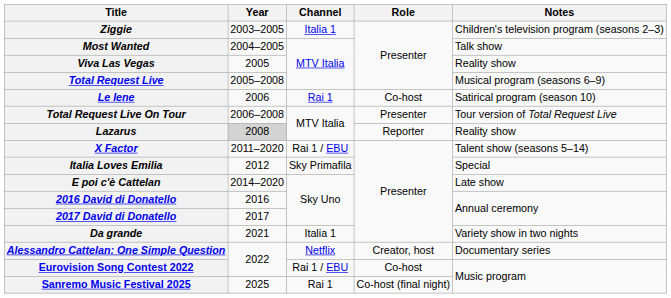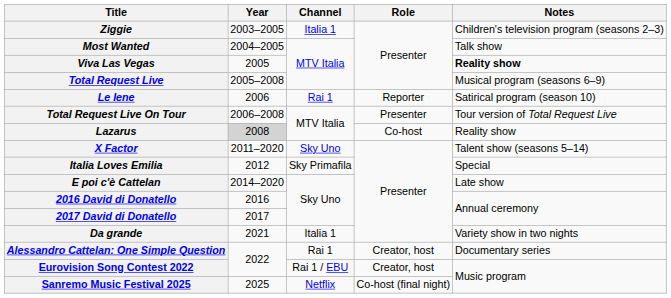 <table class="wikitable plainrowheaders" style="text-align:center;">
 <tr>
 <th>Title</th>
 <th>Year</th>
 <th>Channel</th>
 <th>Role</th>
 <th>Notes</th>
 </tr>
 <tr>
 <th scope="row"><em>Ziggie</em></th>
 <td>2003–2005</td>
 <td><a href='#'>Italia 1</a></td>
 <td rowspan="4">Presenter</td>
 <td style="text-align:left">Children's television program (seasons 2–3)</td>
 </tr>
 <tr>
 <th scope="row"><em>Most Wanted</em></th>
 <td>2004–2005</td>
 <td rowspan="3"><a href='#'>MTV Italia</a></td>
 <td style="text-align:left">Talk show</td>
 </tr>
 <tr>
 <th scope="row"><em>Viva Las Vegas</em></th>
 <td>2005</td>
-<td style="text-align:left">Reality show</td>
+<td style="text-align:left"><strong>Reality show</strong></td>
 </tr>
 <tr>
 <th scope="row"><em><a href='#'>Total Request Live</a></em></th>
 <td>2005–2008</td>
 <td style="text-align:left">Musical program (seasons 6–9)</td>
 </tr>
 <tr>
 <th scope="row"><em><a href='#'>Le Iene</a></em></th>
 <td>2006</td>
 <td><a href='#'>Rai 1</a></td>
-<td>Co-host</td>
+<td>Reporter</td>
 <td style="text-align:left">Satirical program (season 10)</td>
 </tr>
 <tr>
 <th scope="row"><em>Total Request Live On Tour</em></th>
 <td>2006–2008</td>
 <td rowspan="2">MTV Italia</td>
 <td>Presenter</td>
 <td style="text-align:left">Tour version of <em>Total Request Live</em></td>
 </tr>
 <tr>
 <th scope="row"><em>Lazarus</em></th>
 <td style="background: lightgrey;">2008</td>
-<td>Reporter</td>
+<td>Co-host</td>
 <td style="text-align:left">Reality show</td>
 </tr>
 <tr>
 <th scope="row"><em><a href='#'>X Factor</a></em></th>
 <td>2011–2020</td>
-<td>Rai 1 / <a href='#'>EBU</a></td>
+<td><a href='#'>Sky Uno</a></td>
 <td rowspan="6">Presenter</td>
 <td style="text-align:left">Talent show (seasons 5–14)</td>
 </tr>
 <tr>
 <th scope="row"><em>Italia Loves Emilia</em></th>
 <td>2012</td>
 <td>Sky Primafila</td>
 <td style="text-align:left">Special</td>
 </tr>
 <tr>
 <th scope="row"><em>E poi c'è Cattelan</em></th>
 <td>2014–2020</td>
 <td rowspan="3">Sky Uno</td>
 <td style="text-align:left">Late show</td>
 </tr>
 <tr>
 <th scope="row"><em><a href='#'>2016 David di Donatello</a></em></th>
 <td>2016</td>
 <td style="text-align:left" rowspan="2">Annual ceremony</td>
 </tr>
 <tr>
 <th scope="row"><em><a href='#'>2017 David di Donatello</a></em></th>
 <td>2017</td>
 </tr>
 <tr>
 <th scope="row"><em>Da grande</em></th>
 <td>2021</td>
 <td>Italia 1</td>
 <td style="text-align:left">Variety show in two nights</td>
 </tr>
 <tr>
 <th scope="row"><em><a href='#'>Alessandro Cattelan: One Simple Question</a></em></th>
 <td rowspan="2">2022</td>
-<td><a href='#'>Netflix</a></td>
+<td>Rai 1</td>
 <td>Creator, host</td>
 <td style="text-align:left">Documentary series</td>
 </tr>
 <tr>
 <th scope="row"><a href='#'>Eurovision Song Contest 2022</a></th>
 <td>Rai 1 / <a href='#'>EBU</a></td>
-<td>Co-host</td>
+<td>Creator, host</td>
 <td rowspan="2" style="text-align:left">Music program</td>
 </tr>
 <tr>
 <th scope="row"><a href='#'>Sanremo Music Festival 2025</a></th>
 <td>2025</td>
-<td>Rai 1</td>
+<td><a href='#'>Netflix</a></td>
 <td>Co-host (final night)</td>
 </tr>
 </table>
